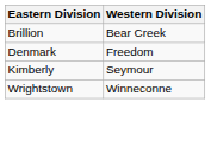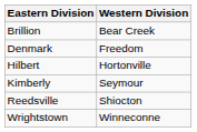 <table class="wikitable">
 <tr>
 <th>Eastern Division</th>
 <th>Western Division</th>
 </tr>
 <tr>
 <td>Brillion</td>
 <td>Bear Creek</td>
 </tr>
 <tr>
 <td>Denmark</td>
 <td>Freedom</td>
 </tr>
 <tr>
+<td>Hilbert</td>
+<td>Hortonville</td>
+</tr>
+<tr>
 <td>Kimberly</td>
 <td>Seymour</td>
+</tr>
+<tr>
+<td>Reedsville</td>
+<td>Shiocton</td>
 </tr>
 <tr>
 <td>Wrightstown</td>
 <td>Winneconne</td>
 </tr>
 </table>
